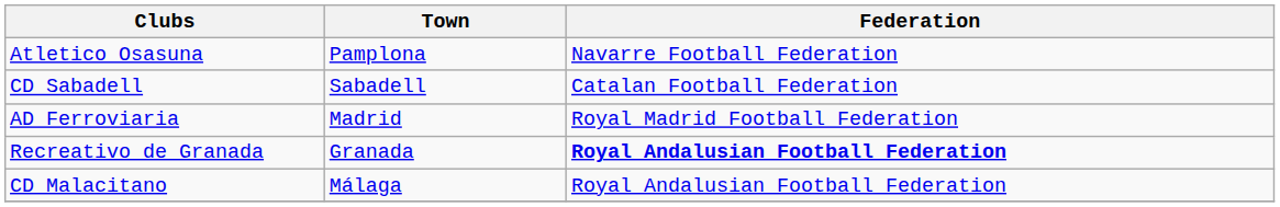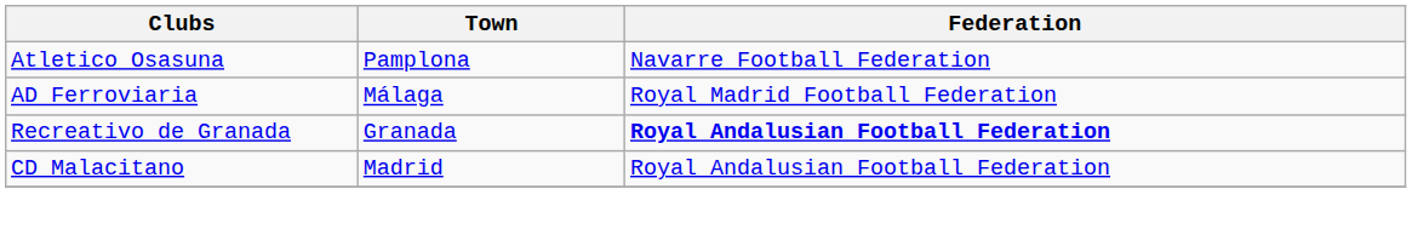 <table class="wikitable">
 <tr>
 <th width=200px>Clubs</th>
 <th width=150px>Town</th>
 <th width=450px>Federation</th>
 </tr>
 <tr>
 <td> <a href='#'>Atletico Osasuna</a></td>
 <td><a href='#'>Pamplona</a></td>
 <td><a href='#'>Navarre Football Federation</a></td>
 </tr>
 <tr>
-<td> <a href='#'>CD Sabadell</a></td>
-<td><a href='#'>Sabadell</a></td>
-<td><a href='#'>Catalan Football Federation</a></td>
-</tr>
-<tr>
 <td> <a href='#'>AD Ferroviaria</a></td>
-<td><a href='#'>Madrid</a></td>
+<td><a href='#'>Málaga</a></td>
 <td><a href='#'>Royal Madrid Football Federation</a></td>
 </tr>
 <tr>
 <td> <a href='#'>Recreativo de Granada</a></td>
 <td><a href='#'>Granada</a></td>
 <td><strong><a href='#'>Royal Andalusian Football Federation</a></strong></td>
 </tr>
 <tr>
 <td> <a href='#'>CD Malacitano</a></td>
-<td><a href='#'>Málaga</a></td>
+<td><a href='#'>Madrid</a></td>
 <td><a href='#'>Royal Andalusian Football Federation</a></td>
 </tr>
 <tr>
 </tr>
 </table>
